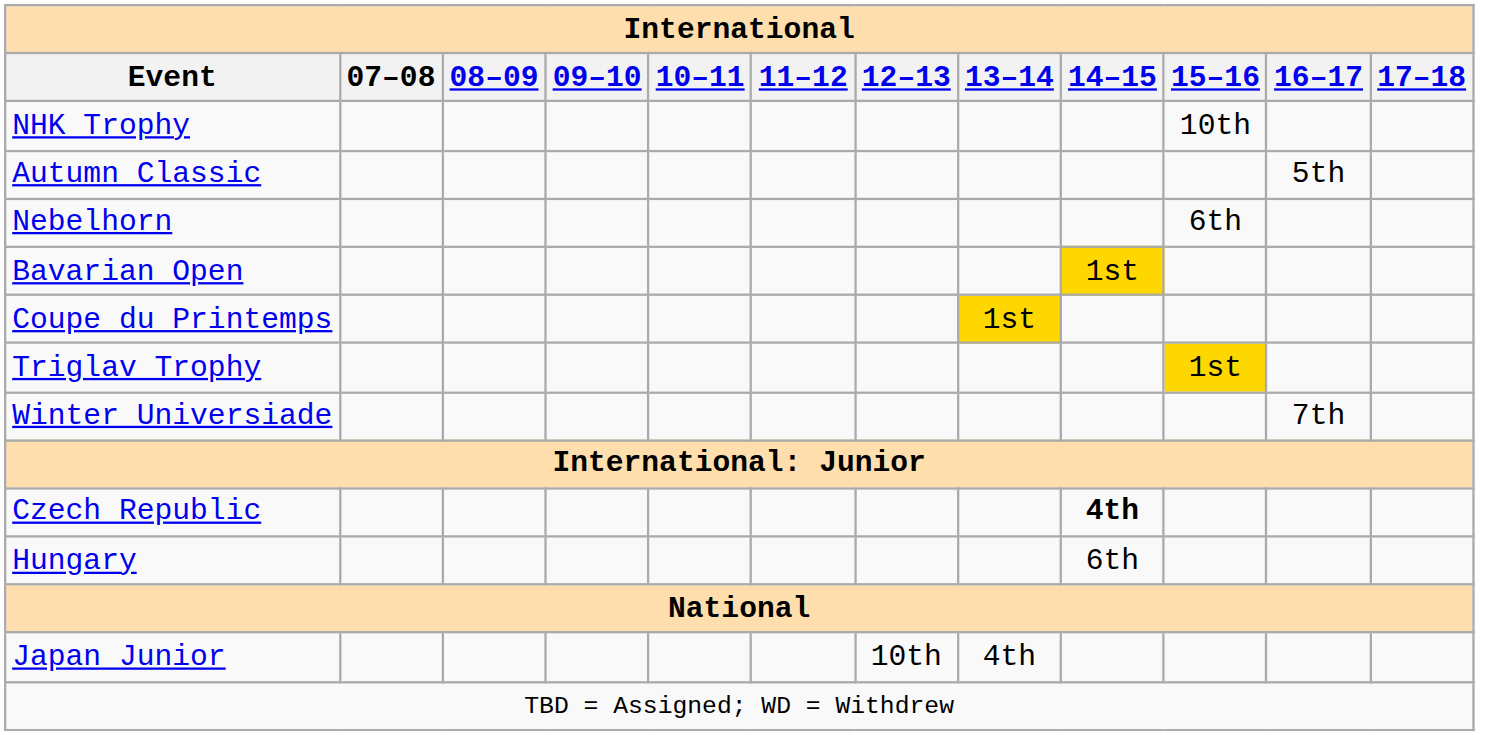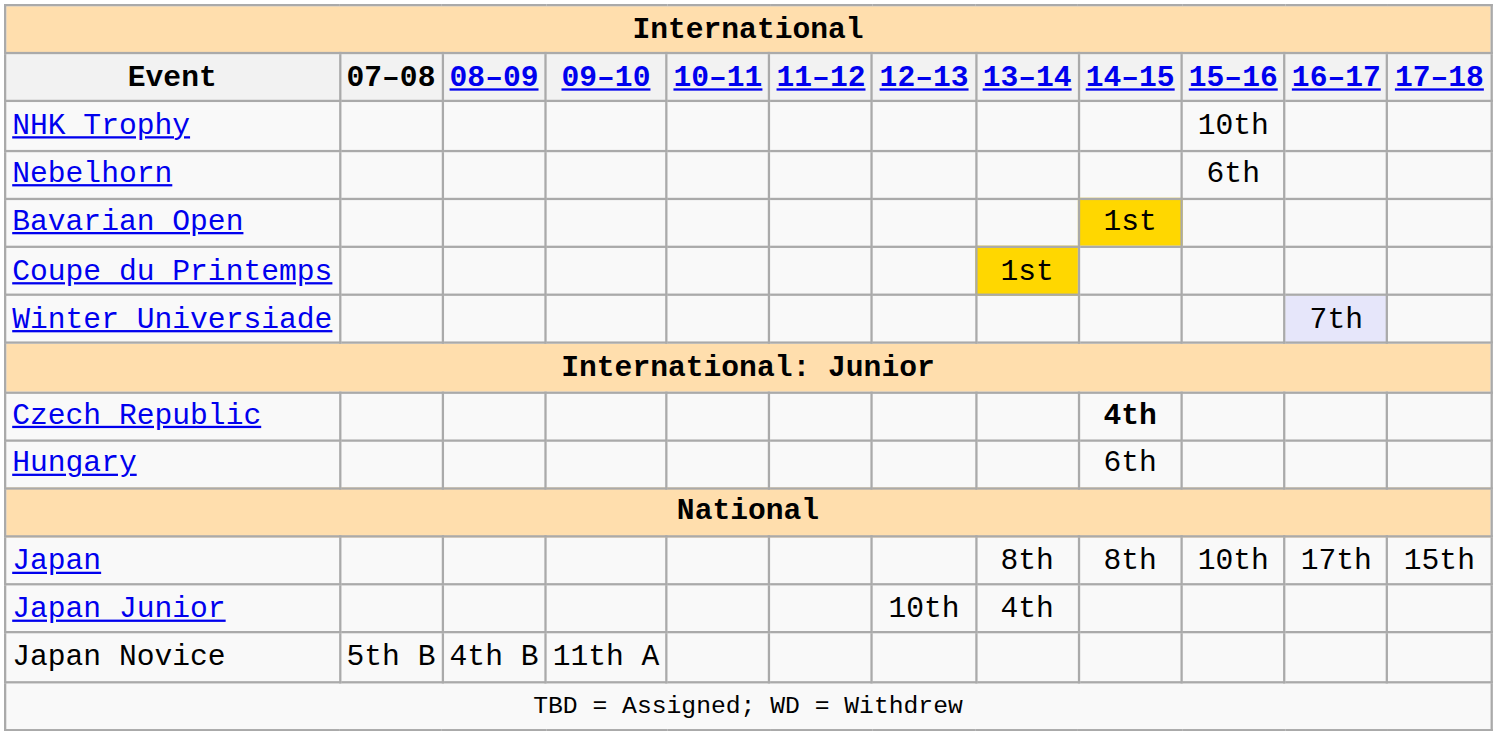 <table class="wikitable" style="text-align:center">
 <tr>
 <th colspan="12" style="background-color: #ffdead; " align="center">International</th>
 </tr>
 <tr>
 <th>Event</th>
 <th>07–08</th>
 <th><a href='#'>08–09</a></th>
 <th><a href='#'>09–10</a></th>
 <th><a href='#'>10–11</a></th>
 <th><a href='#'>11–12</a></th>
 <th><a href='#'>12–13</a></th>
 <th><a href='#'>13–14</a></th>
 <th><a href='#'>14–15</a></th>
 <th><a href='#'>15–16</a></th>
 <th><a href='#'>16–17</a></th>
 <th><a href='#'>17–18</a></th>
 </tr>
 <tr>
 <td align=left> <a href='#'>NHK Trophy</a></td>
 <td></td>
 <td></td>
 <td></td>
 <td></td>
 <td></td>
 <td></td>
 <td></td>
 <td></td>
 <td>10th</td>
 <td></td>
-<td></td>
-</tr>
-<tr>
-<td align=left> <a href='#'>Autumn Classic</a></td>
-<td></td>
-<td></td>
-<td></td>
-<td></td>
-<td></td>
-<td></td>
-<td></td>
-<td></td>
-<td></td>
-<td>5th</td>
 <td></td>
 </tr>
 <tr>
 <td align=left> <a href='#'>Nebelhorn</a></td>
 <td></td>
 <td></td>
 <td></td>
 <td></td>
 <td></td>
 <td></td>
 <td></td>
 <td></td>
 <td>6th</td>
 <td></td>
 <td></td>
 </tr>
 <tr>
 <td align=left><a href='#'>Bavarian Open</a></td>
 <td></td>
 <td></td>
 <td></td>
 <td></td>
 <td></td>
 <td></td>
 <td></td>
 <td bgcolor=gold>1st</td>
 <td></td>
 <td></td>
 <td></td>
 </tr>
 <tr>
 <td align=left><a href='#'>Coupe du Printemps</a></td>
 <td></td>
 <td></td>
 <td></td>
 <td></td>
 <td></td>
 <td></td>
 <td bgcolor=gold>1st</td>
 <td></td>
 <td></td>
 <td></td>
 <td></td>
 </tr>
 <tr>
-<td align=left><a href='#'>Triglav Trophy</a></td>
-<td></td>
-<td></td>
-<td></td>
-<td></td>
-<td></td>
-<td></td>
-<td></td>
-<td></td>
-<td bgcolor=gold>1st</td>
-<td></td>
-<td></td>
-</tr>
-<tr>
 <td align=left><a href='#'>Winter Universiade</a></td>
 <td></td>
 <td></td>
 <td></td>
 <td></td>
 <td></td>
 <td></td>
 <td></td>
 <td></td>
 <td></td>
-<td>7th</td>
+<td style="background: lavender;">7th</td>
 <td></td>
 </tr>
 <tr>
 <th colspan="12" style="background-color: #ffdead; " align="center">International: Junior</th>
 </tr>
 <tr>
 <td align=left> <a href='#'>Czech Republic</a></td>
 <td></td>
 <td></td>
 <td></td>
 <td></td>
 <td></td>
 <td></td>
 <td></td>
 <td><strong>4th</strong></td>
 <td></td>
 <td></td>
 <td></td>
 </tr>
 <tr>
 <td align=left> <a href='#'>Hungary</a></td>
 <td></td>
 <td></td>
 <td></td>
 <td></td>
 <td></td>
 <td></td>
 <td></td>
 <td>6th</td>
 <td></td>
 <td></td>
 <td></td>
 </tr>
 <tr>
 <th colspan="12" style="background-color: #ffdead; " align="center">National</th>
 </tr>
 <tr>
+<td align=left><a href='#'>Japan</a></td>
+<td></td>
+<td></td>
+<td></td>
+<td></td>
+<td></td>
+<td></td>
+<td>8th</td>
+<td>8th</td>
+<td>10th</td>
+<td>17th</td>
+<td>15th</td>
+</tr>
+<tr>
 <td align=left><a href='#'>Japan Junior</a></td>
 <td></td>
 <td></td>
 <td></td>
 <td></td>
 <td></td>
 <td>10th</td>
 <td>4th</td>
 <td></td>
 <td></td>
 <td></td>
 <td></td>
 </tr>
 <tr>
+<td align=left>Japan Novice</td>
+<td>5th B</td>
+<td>4th B</td>
+<td>11th A</td>
+<td></td>
+<td></td>
+<td></td>
+<td></td>
+<td></td>
+<td></td>
+<td></td>
+<td></td>
+</tr>
+<tr>
 <td colspan="12" align="center"><small> TBD = Assigned; WD = Withdrew </small></td>
 </tr>
 </table>
